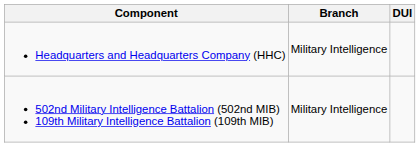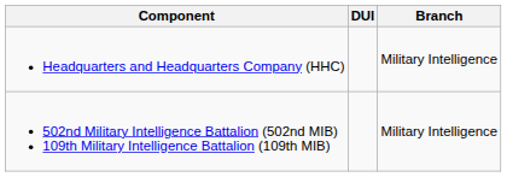 <table class="wikitable">
 <tr>
 <th>Component</th>
+<th>DUI</th>
 <th>Branch</th>
-<th>DUI</th>
 </tr>
 <tr>
 <td><br><ul><li><a href='#'>Headquarters and Headquarters Company</a> (HHC)</li></ul></td>
+<td></td>
 <td>Military Intelligence</td>
-<td></td>
 </tr>
 <tr>
 <td><br><ul><li><a href='#'>502nd Military Intelligence Battalion</a> (502nd MIB)</li><li><a href='#'>109th Military Intelligence Battalion</a> (109th MIB)</li></ul></td>
+<td><br></td>
 <td>Military Intelligence</td>
-<td><br></td>
 </tr>
 </table>
